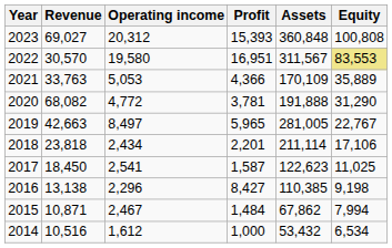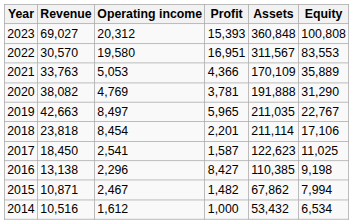 <table class="wikitable">
 <tr>
 <th>Year</th>
 <th>Revenue</th>
 <th>Operating income</th>
 <th>Profit</th>
 <th>Assets</th>
 <th>Equity</th>
 </tr>
 <tr>
 <td>2023</td>
 <td>69,027</td>
 <td>20,312</td>
 <td>15,393</td>
 <td>360,848</td>
 <td>100,808</td>
 </tr>
 <tr>
 <td>2022</td>
 <td>30,570</td>
 <td>19,580</td>
 <td>16,951</td>
 <td>311,567</td>
-<td style="background: khaki;">83,553</td>
+<td>83,553</td>
 </tr>
 <tr>
 <td>2021</td>
 <td>33,763</td>
 <td>5,053</td>
 <td>4,366</td>
 <td>170,109</td>
 <td>35,889</td>
 </tr>
 <tr>
 <td>2020</td>
-<td>68,082</td>
-<td>4,772</td>
+<td>38,082</td>
+<td>4,769</td>
 <td>3,781</td>
 <td>191,888</td>
 <td>31,290</td>
 </tr>
 <tr>
 <td>2019</td>
 <td>42,663</td>
 <td>8,497</td>
 <td>5,965</td>
-<td>281,005</td>
+<td>211,035</td>
 <td>22,767</td>
 </tr>
 <tr>
 <td>2018</td>
 <td>23,818</td>
-<td>2,434</td>
+<td>8,454</td>
 <td>2,201</td>
 <td>211,114</td>
 <td>17,106</td>
 </tr>
 <tr>
 <td>2017</td>
 <td>18,450</td>
 <td>2,541</td>
 <td>1,587</td>
 <td>122,623</td>
 <td>11,025</td>
 </tr>
 <tr>
 <td>2016</td>
 <td>13,138</td>
 <td>2,296</td>
 <td>8,427</td>
 <td>110,385</td>
 <td>9,198</td>
 </tr>
 <tr>
 <td>2015</td>
 <td>10,871</td>
 <td>2,467</td>
-<td>1,484</td>
+<td>1,482</td>
 <td>67,862</td>
 <td>7,994</td>
 </tr>
 <tr>
 <td>2014</td>
 <td>10,516</td>
 <td>1,612</td>
 <td>1,000</td>
 <td>53,432</td>
 <td>6,534</td>
 </tr>
 </table>
